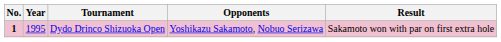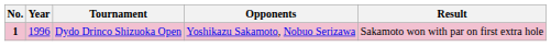 <table class="wikitable" style="font-size:95%;">
 <tr>
 <th>No.</th>
 <th>Year</th>
 <th>Tournament</th>
 <th>Opponents</th>
 <th>Result</th>
 </tr>
 <tr style="background:#F2C1D1;">
 <td align=center><strong>1</strong></td>
-<td><a href='#'>1995</a></td>
+<td><a href='#'>1996</a></td>
 <td><a href='#'>Dydo Drinco Shizuoka Open</a></td>
 <td> <a href='#'>Yoshikazu Sakamoto</a>,  <a href='#'>Nobuo Serizawa</a></td>
 <td>Sakamoto won with par on first extra hole</td>
 </tr>
 </table>
